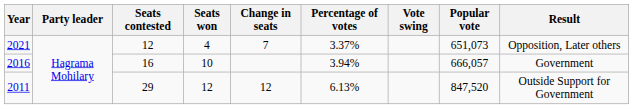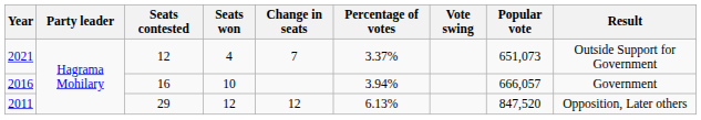 <table class="wikitable sortable" style="text-align:center;">
 <tr>
 <th>Year</th>
 <th>Party leader</th>
 <th>Seats contested</th>
 <th>Seats won</th>
 <th>Change in seats</th>
 <th>Percentage of votes</th>
 <th>Vote swing</th>
 <th>Popular vote</th>
 <th>Result</th>
 </tr>
 <tr>
 <td><a href='#'>2021</a></td>
 <td rowspan=3><a href='#'>Hagrama Mohilary</a></td>
 <td>12</td>
 <td>4</td>
 <td> 7</td>
 <td>3.37%</td>
 <td></td>
 <td>651,073</td>
-<td>Opposition, Later others</td>
+<td>Outside Support for Government</td>
 </tr>
 <tr>
 <td><a href='#'>2016</a></td>
 <td>16</td>
 <td>10</td>
 <td></td>
 <td>3.94%</td>
 <td></td>
 <td>666,057</td>
 <td>Government</td>
 </tr>
 <tr>
 <td><a href='#'>2011</a></td>
 <td>29</td>
 <td>12</td>
 <td> 12</td>
 <td>6.13%</td>
 <td></td>
 <td>847,520</td>
-<td>Outside Support for Government</td>
+<td>Opposition, Later others</td>
 </tr>
 </table>
